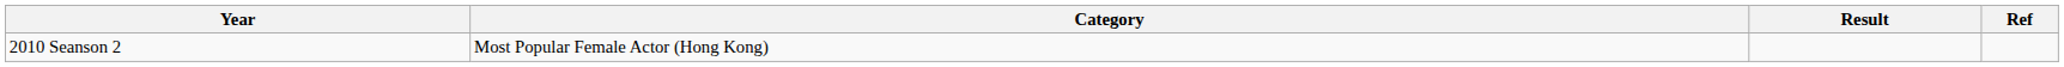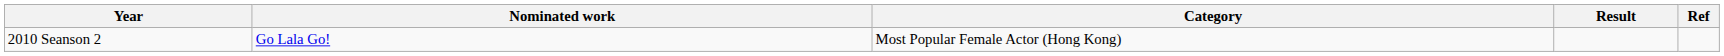 <table class="wikitable"  width="94%">
 <tr>
 <th width="12%">Year</th>
+<th width="30%">Nominated work</th>
 <th width="33%">Category</th>
 <th width="6%">Result</th>
 <th width="2%">Ref</th>
 </tr>
 <tr>
 <td>2010 Seanson 2</td>
+<td><a href='#'>Go Lala Go!</a></td>
 <td>Most Popular Female Actor (Hong Kong)</td>
 <td></td>
 <td></td>
 </tr>
 </table>
